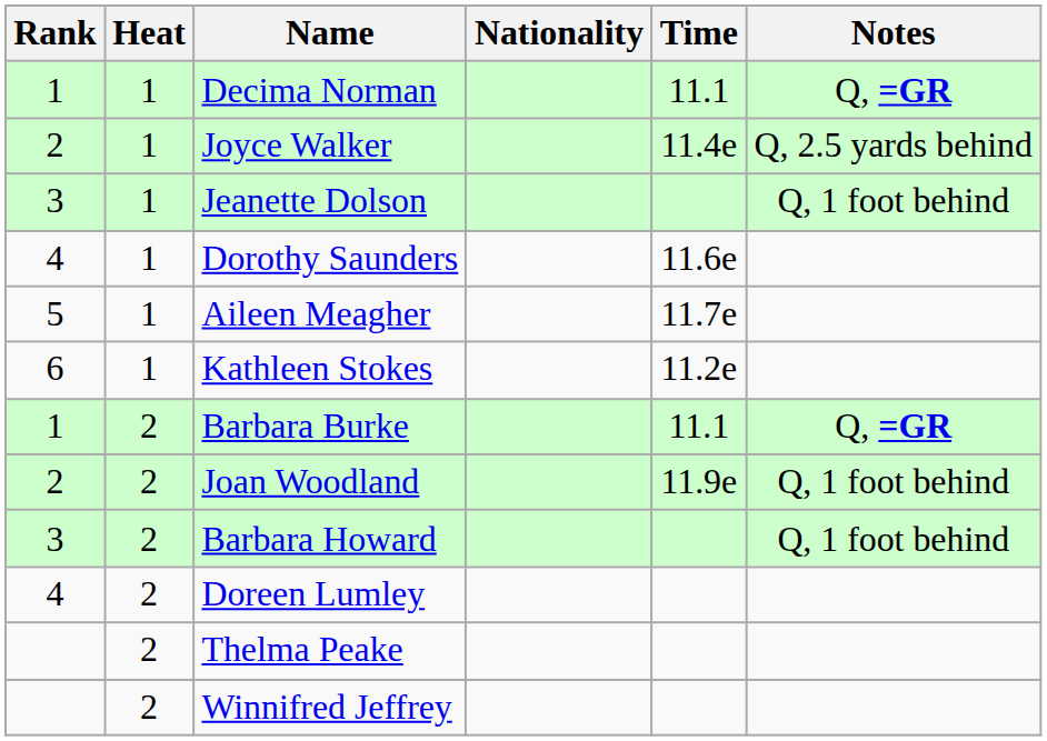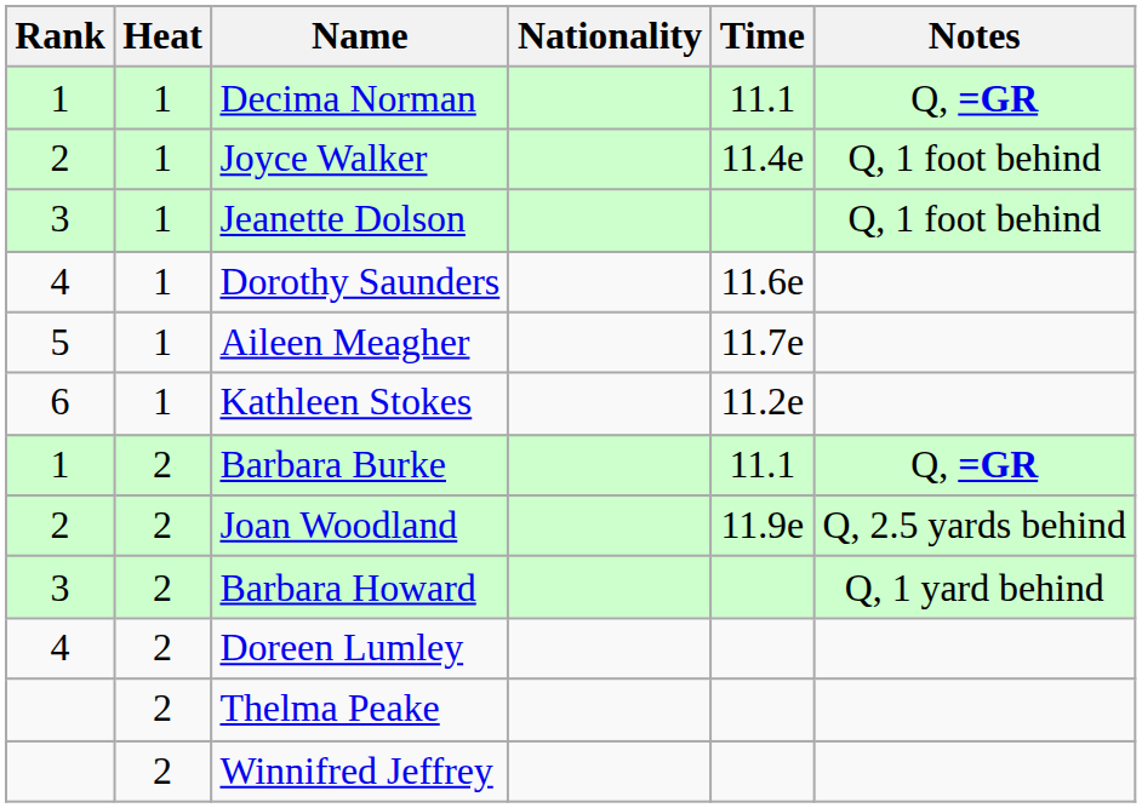 <table class="wikitable sortable" style="text-align:center">
 <tr>
 <th>Rank</th>
 <th>Heat</th>
 <th>Name</th>
 <th>Nationality</th>
 <th>Time</th>
 <th>Notes</th>
 </tr>
 <tr bgcolor=ccffcc>
 <td>1</td>
 <td>1</td>
 <td align=left><a href='#'>Decima Norman</a></td>
 <td align=left></td>
 <td>11.1</td>
 <td>Q, <strong><a href='#'>=GR</a></strong></td>
 </tr>
 <tr bgcolor=ccffcc>
 <td>2</td>
 <td>1</td>
 <td align=left><a href='#'>Joyce Walker</a></td>
 <td align=left></td>
 <td>11.4e</td>
-<td>Q, 2.5 yards behind</td>
+<td>Q, 1 foot behind</td>
 </tr>
 <tr bgcolor=ccffcc>
 <td>3</td>
 <td>1</td>
 <td align=left><a href='#'>Jeanette Dolson</a></td>
 <td align=left></td>
 <td></td>
 <td>Q, 1 foot behind</td>
 </tr>
 <tr>
 <td>4</td>
 <td>1</td>
 <td align=left><a href='#'>Dorothy Saunders</a></td>
 <td align=left></td>
 <td>11.6e</td>
 <td></td>
 </tr>
 <tr>
 <td>5</td>
 <td>1</td>
 <td align=left><a href='#'>Aileen Meagher</a></td>
 <td align=left></td>
 <td>11.7e</td>
 <td></td>
 </tr>
 <tr>
 <td>6</td>
 <td>1</td>
 <td align=left><a href='#'>Kathleen Stokes</a></td>
 <td align=left></td>
 <td>11.2e</td>
 <td></td>
 </tr>
 <tr bgcolor=ccffcc>
 <td>1</td>
 <td>2</td>
 <td align=left><a href='#'>Barbara Burke</a></td>
 <td align=left></td>
 <td>11.1</td>
 <td>Q, <strong><a href='#'>=GR</a></strong></td>
 </tr>
 <tr bgcolor=ccffcc>
 <td>2</td>
 <td>2</td>
 <td align=left><a href='#'>Joan Woodland</a></td>
 <td align=left></td>
 <td>11.9e</td>
-<td>Q, 1 foot behind</td>
+<td>Q, 2.5 yards behind</td>
 </tr>
 <tr bgcolor=ccffcc>
 <td>3</td>
 <td>2</td>
 <td align=left><a href='#'>Barbara Howard</a></td>
 <td align=left></td>
 <td></td>
-<td>Q, 1 foot behind</td>
+<td>Q, 1 yard behind</td>
 </tr>
 <tr>
 <td>4</td>
 <td>2</td>
 <td align=left><a href='#'>Doreen Lumley</a></td>
 <td align=left></td>
 <td></td>
 <td></td>
 </tr>
 <tr>
 <td></td>
 <td>2</td>
 <td align=left><a href='#'>Thelma Peake</a></td>
 <td align=left></td>
 <td></td>
 <td></td>
 </tr>
 <tr>
 <td></td>
 <td>2</td>
 <td align=left><a href='#'>Winnifred Jeffrey</a></td>
 <td align=left></td>
 <td></td>
 <td></td>
 </tr>
 </table>
